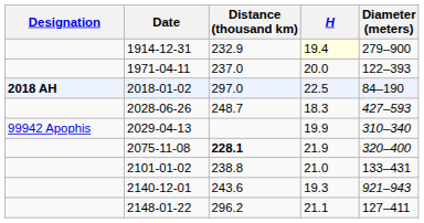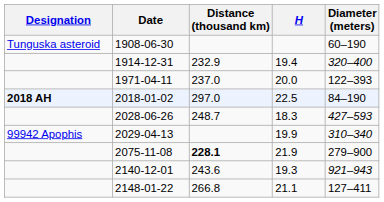 <table class="wikitable sortable" style="font-size: 0.9em;">
 <tr>
 <th width=130><a href='#'>Designation</a></th>
 <th width=90>Date</th>
 <th>Distance<br>(thousand km)</th>
 <th width=60><em><a href='#'>H</a></em></th>
 <th>Diameter<br>(meters)</th>
 </tr>
 <tr>
+<td><a href='#'>Tunguska asteroid</a></td>
+<td>1908-06-30</td>
+<td></td>
+<td></td>
+<td>60–190</td>
+</tr>
+<tr>
 <td></td>
 <td>1914-12-31</td>
 <td>232.9</td>
-<td style="background: lightyellow;">19.4</td>
-<td>279–900</td>
+<td>19.4</td>
+<td><em>320–400</em></td>
 </tr>
 <tr>
 <td></td>
 <td>1971-04-11</td>
 <td>237.0</td>
 <td>20.0</td>
 <td>122–393</td>
 </tr>
 <tr bgcolor=#edf3fe>
 <td><strong>2018 AH</strong></td>
 <td>2018-01-02</td>
 <td>297.0</td>
 <td>22.5</td>
 <td>84–190</td>
 </tr>
 <tr>
 <td></td>
 <td>2028-06-26</td>
 <td>248.7</td>
 <td>18.3</td>
 <td><em>427–593</em></td>
 </tr>
 <tr>
 <td><a href='#'>99942 Apophis</a></td>
 <td>2029-04-13</td>
 <td></td>
 <td>19.9</td>
 <td><em>310–340</em></td>
 </tr>
 <tr>
 <td></td>
 <td>2075-11-08</td>
 <td><strong>228.1</strong></td>
 <td>21.9</td>
-<td><em>320–400</em></td>
-</tr>
-<tr>
-<td></td>
-<td>2101-01-02</td>
-<td>238.8</td>
-<td>21.0</td>
-<td>133–431</td>
+<td>279–900</td>
 </tr>
 <tr>
 <td></td>
 <td>2140-12-01</td>
 <td>243.6</td>
 <td>19.3</td>
 <td><em>921–943</em></td>
 </tr>
 <tr>
 <td></td>
 <td>2148-01-22</td>
-<td>296.2</td>
+<td>266.8</td>
 <td>21.1</td>
 <td>127–411</td>
 </tr>
 </table>
